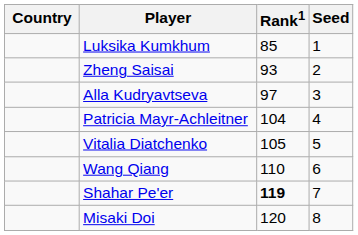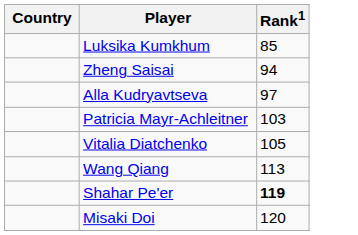 <table class="sortable wikitable">
 <tr>
 <th width="70">Country</th>
 <th width="175">Player</th>
 <th>Rank<sup>1</sup></th>
-<th>Seed</th>
 </tr>
 <tr>
 <td></td>
 <td><a href='#'>Luksika Kumkhum</a></td>
 <td>85</td>
-<td>1</td>
 </tr>
 <tr>
 <td></td>
 <td><a href='#'>Zheng Saisai</a></td>
-<td>93</td>
-<td>2</td>
+<td>94</td>
 </tr>
 <tr>
 <td></td>
 <td><a href='#'>Alla Kudryavtseva</a></td>
 <td>97</td>
-<td>3</td>
 </tr>
 <tr>
 <td></td>
 <td><a href='#'>Patricia Mayr-Achleitner</a></td>
-<td>104</td>
-<td>4</td>
+<td>103</td>
 </tr>
 <tr>
 <td></td>
 <td><a href='#'>Vitalia Diatchenko</a></td>
 <td>105</td>
-<td>5</td>
 </tr>
 <tr>
 <td></td>
 <td><a href='#'>Wang Qiang</a></td>
-<td>110</td>
-<td>6</td>
+<td>113</td>
 </tr>
 <tr>
 <td></td>
 <td><a href='#'>Shahar Pe'er</a></td>
 <td><strong>119</strong></td>
-<td>7</td>
 </tr>
 <tr>
 <td></td>
 <td><a href='#'>Misaki Doi</a></td>
 <td>120</td>
-<td>8</td>
 </tr>
 </table>
